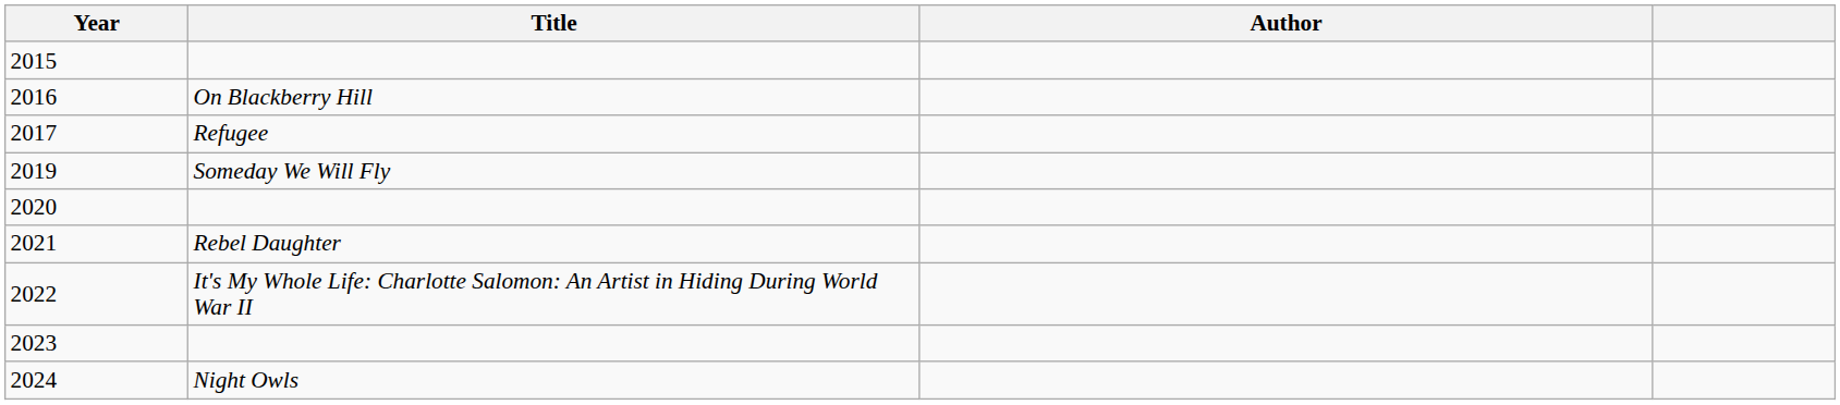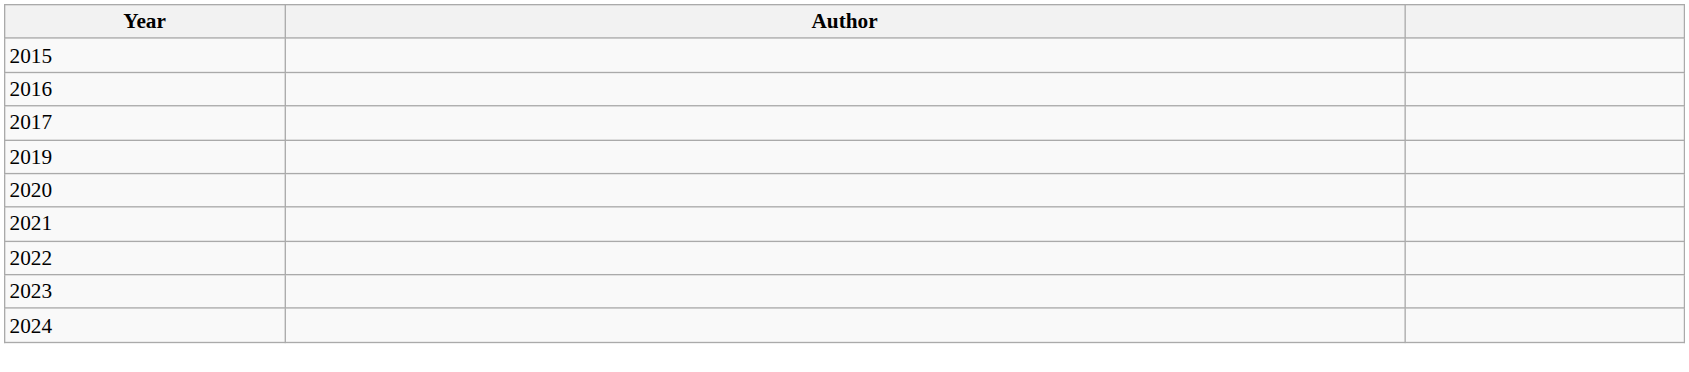 <table class="wikitable sortable" style="width:100%">
 <tr>
 <th scope="col" style="width:10%">Year</th>
-<th scope="col" style="width:40%">Title</th>
 <th scope="col" style="width:40%">Author</th>
 <th scope="col" style="width:10%"></th>
 </tr>
 <tr>
 <td>2015</td>
-<td><em></em></td>
 <td></td>
 <td></td>
 </tr>
 <tr>
 <td>2016</td>
-<td><em>On Blackberry Hill</em></td>
 <td></td>
 <td></td>
 </tr>
 <tr>
 <td>2017</td>
-<td><em>Refugee</em></td>
 <td></td>
 <td></td>
 </tr>
 <tr>
 <td>2019</td>
-<td><em>Someday We Will Fly</em></td>
 <td></td>
 <td></td>
 </tr>
 <tr>
 <td>2020</td>
-<td><em></em></td>
 <td></td>
 <td></td>
 </tr>
 <tr>
 <td>2021</td>
-<td><em>Rebel Daughter</em></td>
 <td></td>
 <td></td>
 </tr>
 <tr>
 <td>2022</td>
-<td><em>It's My Whole Life: Charlotte Salomon: An Artist in Hiding During World War II</em></td>
 <td></td>
 <td></td>
 </tr>
 <tr>
 <td>2023</td>
-<td><em></em></td>
 <td></td>
 <td></td>
 </tr>
 <tr>
 <td>2024</td>
-<td><em>Night Owls</em></td>
 <td></td>
 <td></td>
 </tr>
 </table>
